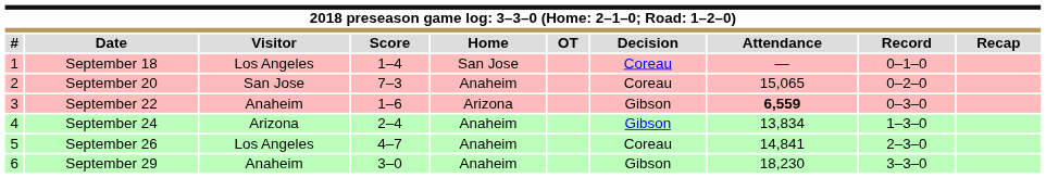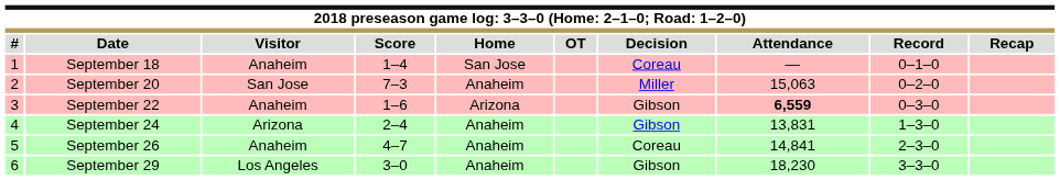 <table class="toccolours collapsible collapsed" style="width:90%; clear:both; margin:1.5em auto; text-align:center;">
 <tr>
 <th colspan="10" style="background:#FFFFFF; border-top:#111111 5px solid; border-bottom:#B5985A 5px solid;">2018 preseason game log: 3–3–0 (Home: 2–1–0; Road: 1–2–0)</th>
 </tr>
 <tr style="background:#ddd;">
 <th>#</th>
 <th>Date</th>
 <th>Visitor</th>
 <th>Score</th>
 <th>Home</th>
 <th>OT</th>
 <th>Decision</th>
 <th>Attendance</th>
 <th>Record</th>
 <th>Recap</th>
 </tr>
 <tr style="background:#fbb;">
 <td>1</td>
 <td>September 18</td>
-<td>Los Angeles</td>
+<td>Anaheim</td>
 <td>1–4</td>
 <td>San Jose</td>
 <td></td>
 <td><a href='#'>Coreau</a></td>
 <td>—</td>
 <td>0–1–0</td>
 <td></td>
 </tr>
 <tr style="background:#fbb;">
 <td>2</td>
 <td>September 20</td>
 <td>San Jose</td>
 <td>7–3</td>
 <td>Anaheim</td>
 <td></td>
-<td>Coreau</td>
-<td>15,065</td>
+<td><a href='#'>Miller</a></td>
+<td>15,063</td>
 <td>0–2–0</td>
 <td></td>
 </tr>
 <tr style="background:#fbb;">
 <td>3</td>
 <td>September 22</td>
 <td>Anaheim</td>
 <td>1–6</td>
 <td>Arizona</td>
 <td></td>
 <td>Gibson</td>
 <td><strong>6,559</strong></td>
 <td>0–3–0</td>
 <td></td>
 </tr>
 <tr style="background:#bfb;">
 <td>4</td>
 <td>September 24</td>
 <td>Arizona</td>
 <td>2–4</td>
 <td>Anaheim</td>
 <td></td>
 <td><a href='#'>Gibson</a></td>
-<td>13,834</td>
+<td>13,831</td>
 <td>1–3–0</td>
 <td></td>
 </tr>
 <tr style="background:#bfb;">
 <td>5</td>
 <td>September 26</td>
-<td>Los Angeles</td>
+<td>Anaheim</td>
 <td>4–7</td>
 <td>Anaheim</td>
 <td></td>
 <td>Coreau</td>
 <td>14,841</td>
 <td>2–3–0</td>
 <td></td>
 </tr>
 <tr style="background:#bfb;">
 <td>6</td>
 <td>September 29</td>
-<td>Anaheim</td>
+<td>Los Angeles</td>
 <td>3–0</td>
 <td>Anaheim</td>
 <td></td>
 <td>Gibson</td>
 <td>18,230</td>
 <td>3–3–0</td>
 <td></td>
 </tr>
 </table>
